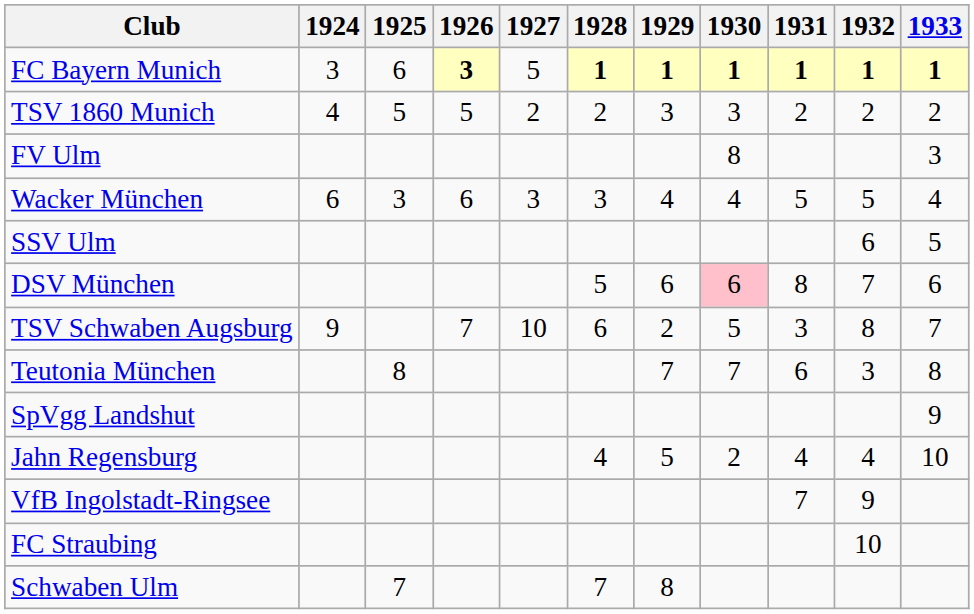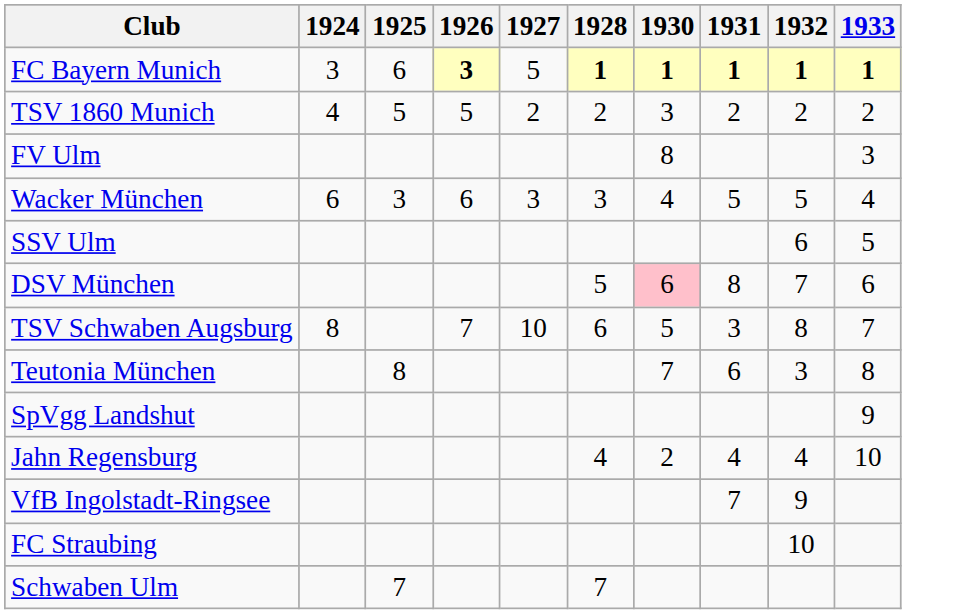 <table class="wikitable">
 <tr>
 <th>Club</th>
 <th>1924</th>
 <th>1925</th>
 <th>1926</th>
 <th>1927</th>
 <th>1928</th>
-<th>1929</th>
 <th>1930</th>
 <th>1931</th>
 <th>1932</th>
 <th><a href='#'>1933</a></th>
 </tr>
 <tr align="center">
 <td align="left"><a href='#'>FC Bayern Munich</a></td>
 <td>3</td>
 <td>6</td>
 <td style="background:#ffffbf"><strong>3</strong></td>
 <td>5</td>
 <td style="background:#ffffbf"><strong>1</strong></td>
 <td style="background:#ffffbf"><strong>1</strong></td>
 <td style="background:#ffffbf"><strong>1</strong></td>
 <td style="background:#ffffbf"><strong>1</strong></td>
 <td style="background:#ffffbf"><strong>1</strong></td>
-<td style="background:#ffffbf"><strong>1</strong></td>
 </tr>
 <tr align="center">
 <td align="left"><a href='#'>TSV 1860 Munich</a></td>
 <td>4</td>
 <td>5</td>
 <td>5</td>
 <td>2</td>
 <td>2</td>
 <td>3</td>
-<td>3</td>
 <td>2</td>
 <td>2</td>
 <td>2</td>
 </tr>
 <tr align="center">
 <td align="left"><a href='#'>FV Ulm</a></td>
-<td></td>
 <td></td>
 <td></td>
 <td></td>
 <td></td>
 <td></td>
 <td>8</td>
 <td></td>
 <td></td>
 <td>3</td>
 </tr>
 <tr align="center">
 <td align="left"><a href='#'>Wacker München</a></td>
 <td>6</td>
 <td>3</td>
 <td>6</td>
 <td>3</td>
 <td>3</td>
 <td>4</td>
-<td>4</td>
 <td>5</td>
 <td>5</td>
 <td>4</td>
 </tr>
 <tr align="center">
 <td align="left"><a href='#'>SSV Ulm</a></td>
-<td></td>
 <td></td>
 <td></td>
 <td></td>
 <td></td>
 <td></td>
 <td></td>
 <td></td>
 <td>6</td>
 <td>5</td>
 </tr>
 <tr align="center">
 <td align="left"><a href='#'>DSV München</a></td>
 <td></td>
 <td></td>
 <td></td>
 <td></td>
 <td>5</td>
-<td>6</td>
 <td style="background: pink;">6</td>
 <td>8</td>
 <td>7</td>
 <td>6</td>
 </tr>
 <tr align="center">
 <td align="left"><a href='#'>TSV Schwaben Augsburg</a></td>
-<td>9</td>
+<td>8</td>
 <td></td>
 <td>7</td>
 <td>10</td>
 <td>6</td>
-<td>2</td>
 <td>5</td>
 <td>3</td>
 <td>8</td>
 <td>7</td>
 </tr>
 <tr align="center">
 <td align="left"><a href='#'>Teutonia München</a></td>
 <td></td>
 <td>8</td>
 <td></td>
 <td></td>
 <td></td>
 <td>7</td>
-<td>7</td>
 <td>6</td>
 <td>3</td>
 <td>8</td>
 </tr>
 <tr align="center">
 <td align="left"><a href='#'>SpVgg Landshut</a></td>
-<td></td>
 <td></td>
 <td></td>
 <td></td>
 <td></td>
 <td></td>
 <td></td>
 <td></td>
 <td></td>
 <td>9</td>
 </tr>
 <tr align="center">
 <td align="left"><a href='#'>Jahn Regensburg</a></td>
 <td></td>
 <td></td>
 <td></td>
 <td></td>
 <td>4</td>
-<td>5</td>
 <td>2</td>
 <td>4</td>
 <td>4</td>
 <td>10</td>
 </tr>
 <tr align="center">
 <td align="left"><a href='#'>VfB Ingolstadt-Ringsee</a></td>
-<td></td>
 <td></td>
 <td></td>
 <td></td>
 <td></td>
 <td></td>
 <td></td>
 <td>7</td>
 <td>9</td>
 <td></td>
 </tr>
 <tr align="center">
 <td align="left"><a href='#'>FC Straubing</a></td>
 <td></td>
 <td></td>
 <td></td>
 <td></td>
 <td></td>
 <td></td>
 <td></td>
-<td></td>
 <td>10</td>
 <td></td>
 </tr>
 <tr align="center">
 <td align="left"><a href='#'>Schwaben Ulm</a></td>
 <td></td>
 <td>7</td>
 <td></td>
 <td></td>
 <td>7</td>
-<td>8</td>
 <td></td>
 <td></td>
 <td></td>
 <td></td>
 </tr>
 </table>
